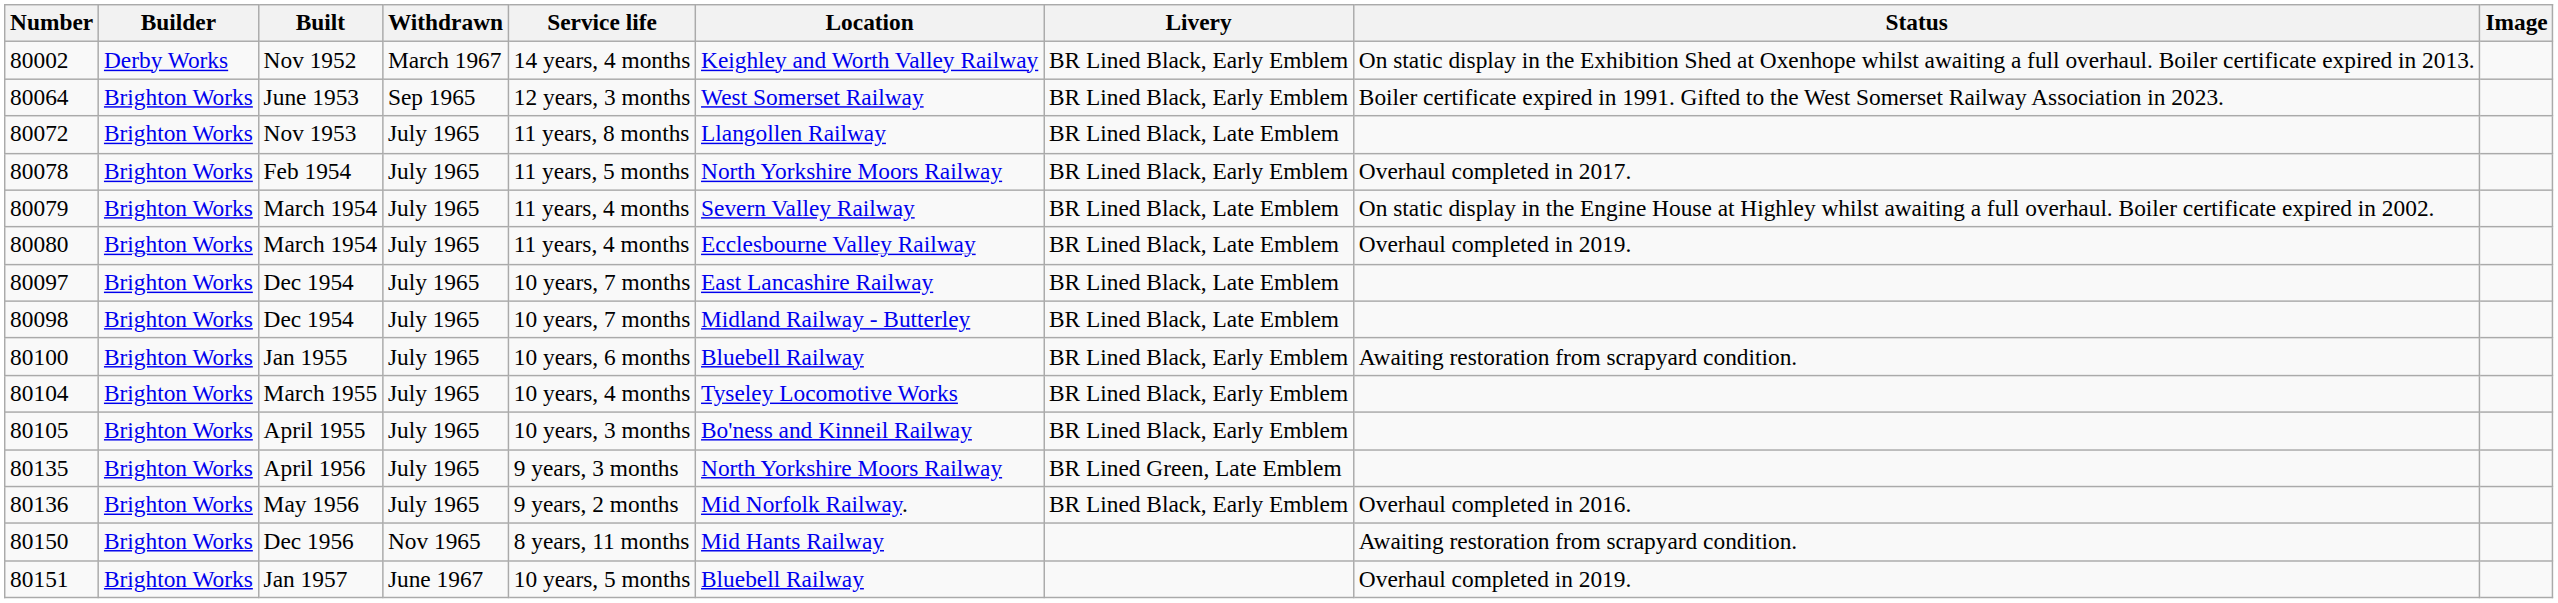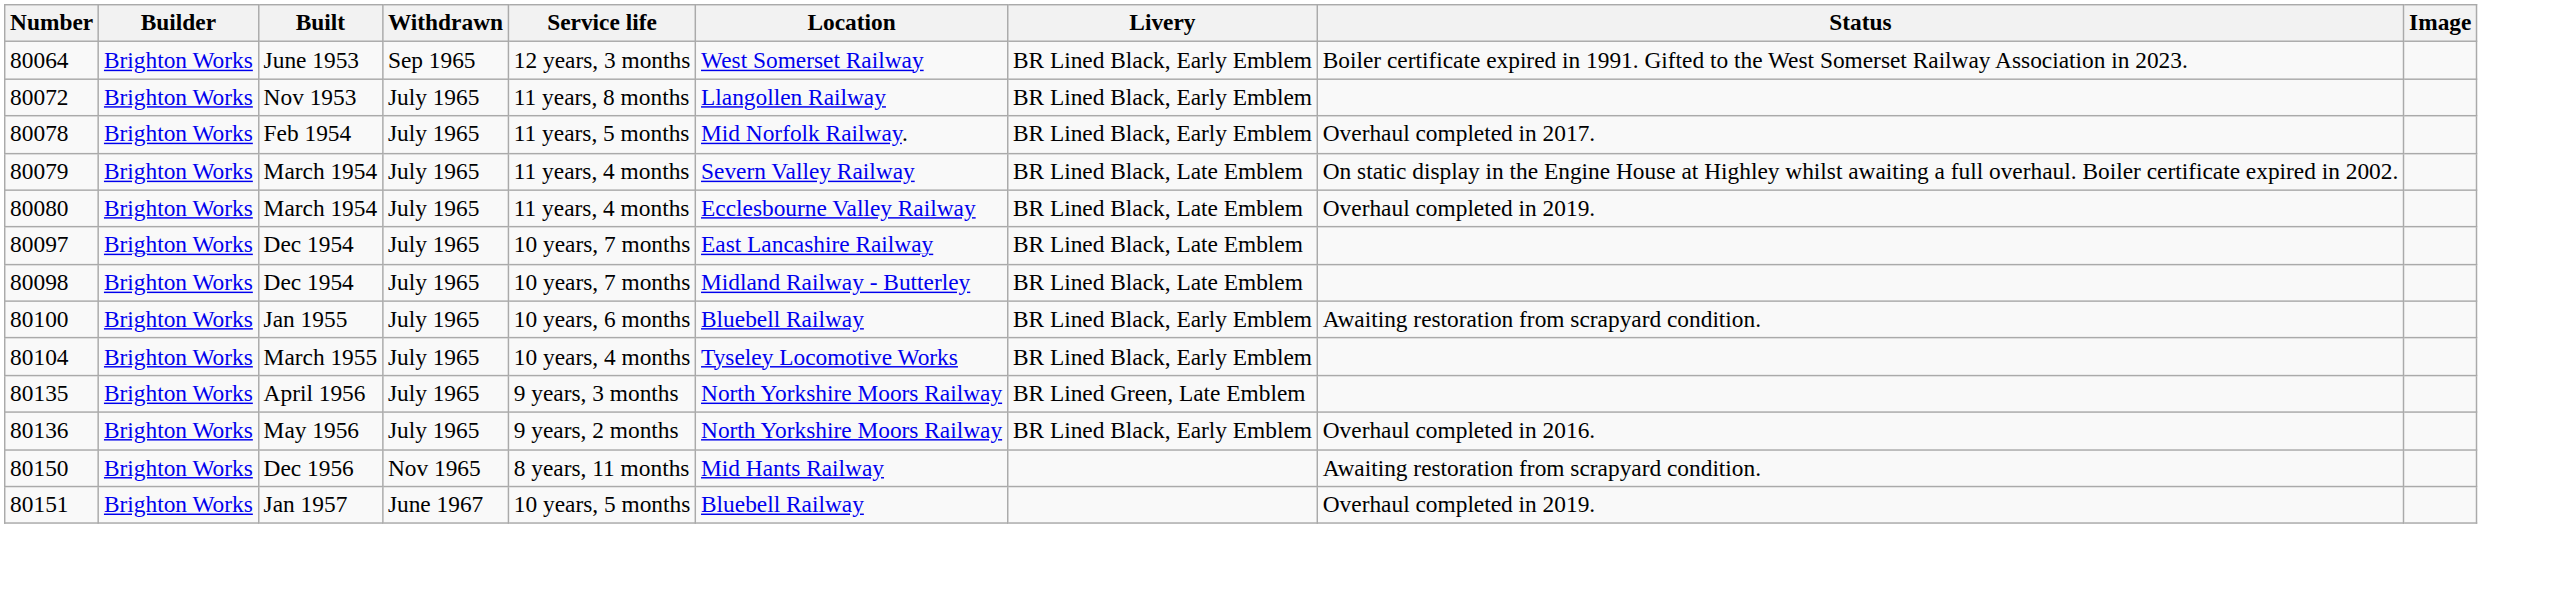 <table class="wikitable sortable">
 <tr>
 <th align=left>Number</th>
 <th align=left>Builder</th>
 <th align=left>Built</th>
 <th align=left>Withdrawn</th>
 <th align=left>Service life</th>
 <th align=left>Location</th>
 <th align=left>Livery</th>
 <th align=left>Status</th>
 <th align=left>Image</th>
-</tr>
-<tr>
-<td align=left>80002</td>
-<td align=left><a href='#'>Derby Works</a></td>
-<td align=left>Nov 1952</td>
-<td align=left>March 1967</td>
-<td align=left>14 years, 4 months</td>
-<td align=left><a href='#'>Keighley and Worth Valley Railway</a></td>
-<td align=left>BR Lined Black, Early Emblem</td>
-<td align=left>On static display in the Exhibition Shed at Oxenhope whilst awaiting a full overhaul. Boiler certificate expired in 2013.</td>
-<td></td>
 </tr>
 <tr>
 <td align=left>80064</td>
 <td align=left><a href='#'>Brighton Works</a></td>
 <td align=left>June 1953</td>
 <td align=left>Sep 1965</td>
 <td align=left>12 years, 3 months</td>
 <td align=left><a href='#'>West Somerset Railway</a></td>
 <td align=left>BR Lined Black, Early Emblem</td>
 <td align=left>Boiler certificate expired in 1991. Gifted to the West Somerset Railway Association in 2023.</td>
 <td></td>
 </tr>
 <tr>
 <td align=left>80072</td>
 <td align=left><a href='#'>Brighton Works</a></td>
 <td align=left>Nov 1953</td>
 <td align=left>July 1965</td>
 <td align=left>11 years, 8 months</td>
 <td align=left><a href='#'>Llangollen Railway</a></td>
-<td align=left>BR Lined Black, Late Emblem</td>
+<td align=left>BR Lined Black, Early Emblem</td>
 <td align=left></td>
 <td></td>
 </tr>
 <tr>
 <td align=left>80078</td>
 <td align=left><a href='#'>Brighton Works</a></td>
 <td align=left>Feb 1954</td>
 <td align=left>July 1965</td>
 <td align=left>11 years, 5 months</td>
-<td align=left><a href='#'>North Yorkshire Moors Railway</a></td>
+<td align=left><a href='#'>Mid Norfolk Railway</a>.</td>
 <td align=left>BR Lined Black, Early Emblem</td>
 <td align=left>Overhaul completed in 2017.</td>
 <td></td>
 </tr>
 <tr>
 <td align=left>80079</td>
 <td align=left><a href='#'>Brighton Works</a></td>
 <td align=left>March 1954</td>
 <td align=left>July 1965</td>
 <td align=left>11 years, 4 months</td>
 <td align=left><a href='#'>Severn Valley Railway</a></td>
 <td align=left>BR Lined Black, Late Emblem</td>
 <td align=left>On static display in the Engine House at Highley whilst awaiting a full overhaul. Boiler certificate expired in 2002.</td>
 <td></td>
 </tr>
 <tr>
 <td align=left>80080</td>
 <td align=left><a href='#'>Brighton Works</a></td>
 <td align=left>March 1954</td>
 <td align=left>July 1965</td>
 <td align=left>11 years, 4 months</td>
 <td align=left><a href='#'>Ecclesbourne Valley Railway</a></td>
 <td align=left>BR Lined Black, Late Emblem</td>
 <td align=left>Overhaul completed in 2019.</td>
 <td></td>
 </tr>
 <tr>
 <td align=left>80097</td>
 <td align=left><a href='#'>Brighton Works</a></td>
 <td align=left>Dec 1954</td>
 <td align=left>July 1965</td>
 <td align=left>10 years, 7 months</td>
 <td align=left><a href='#'>East Lancashire Railway</a></td>
 <td align=left>BR Lined Black, Late Emblem</td>
 <td align=left></td>
 <td></td>
 </tr>
 <tr>
 <td align=left>80098</td>
 <td align=left><a href='#'>Brighton Works</a></td>
 <td align=left>Dec 1954</td>
 <td align=left>July 1965</td>
 <td align=left>10 years, 7 months</td>
 <td align=left><a href='#'>Midland Railway - Butterley</a></td>
 <td align=left>BR Lined Black, Late Emblem</td>
 <td align=left></td>
 <td></td>
 </tr>
 <tr>
 <td align=left>80100</td>
 <td align=left><a href='#'>Brighton Works</a></td>
 <td align=left>Jan 1955</td>
 <td align=left>July 1965</td>
 <td align=left>10 years, 6 months</td>
 <td align=left><a href='#'>Bluebell Railway</a></td>
 <td align=left>BR Lined Black, Early Emblem</td>
 <td align=left>Awaiting restoration from scrapyard condition.</td>
 <td></td>
 </tr>
 <tr>
 <td align=left>80104</td>
 <td align=left><a href='#'>Brighton Works</a></td>
 <td align=left>March 1955</td>
 <td align=left>July 1965</td>
 <td align=left>10 years, 4 months</td>
 <td align=left><a href='#'>Tyseley Locomotive Works</a></td>
 <td align=left>BR Lined Black, Early Emblem</td>
 <td align=left></td>
 <td></td>
 </tr>
 <tr>
-<td align=left>80105</td>
-<td align=left><a href='#'>Brighton Works</a></td>
-<td align=left>April 1955</td>
-<td align=left>July 1965</td>
-<td align=left>10 years, 3 months</td>
-<td align=left><a href='#'>Bo'ness and Kinneil Railway</a></td>
-<td align=left>BR Lined Black, Early Emblem</td>
-<td align=left></td>
-<td></td>
-</tr>
-<tr>
 <td align=left>80135</td>
 <td align=left><a href='#'>Brighton Works</a></td>
 <td align=left>April 1956</td>
 <td align=left>July 1965</td>
 <td align=left>9 years, 3 months</td>
 <td align=left><a href='#'>North Yorkshire Moors Railway</a></td>
 <td align=left>BR Lined Green, Late Emblem</td>
 <td align=left></td>
 <td></td>
 </tr>
 <tr>
 <td align=left>80136</td>
 <td align=left><a href='#'>Brighton Works</a></td>
 <td align=left>May 1956</td>
 <td align=left>July 1965</td>
 <td align=left>9 years, 2 months</td>
-<td align=left><a href='#'>Mid Norfolk Railway</a>.</td>
+<td align=left><a href='#'>North Yorkshire Moors Railway</a></td>
 <td align=left>BR Lined Black, Early Emblem</td>
 <td align=left>Overhaul completed in 2016.</td>
 <td></td>
 </tr>
 <tr>
 <td align=left>80150</td>
 <td align=left><a href='#'>Brighton Works</a></td>
 <td align=left>Dec 1956</td>
 <td align=left>Nov 1965</td>
 <td align=left>8 years, 11 months</td>
 <td align=left><a href='#'>Mid Hants Railway</a></td>
 <td align=left></td>
 <td align=left>Awaiting restoration from scrapyard condition.</td>
 <td></td>
 </tr>
 <tr>
 <td align=left>80151</td>
 <td align=left><a href='#'>Brighton Works</a></td>
 <td align=left>Jan 1957</td>
 <td align=left>June 1967</td>
 <td align=left>10 years, 5 months</td>
 <td align=left><a href='#'>Bluebell Railway</a></td>
 <td align=left></td>
 <td align=left>Overhaul completed in 2019.</td>
 <td></td>
 </tr>
 </table>
